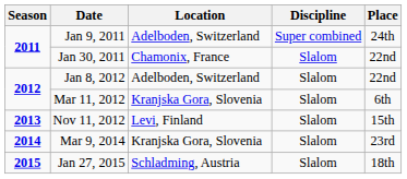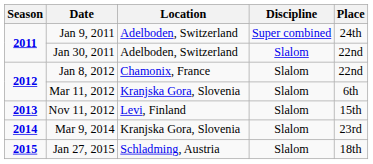 <table class=wikitable style="text-align:center">
 <tr>
 <th>Season</th>
 <th>Date</th>
 <th>Location</th>
 <th>Discipline</th>
 <th>Place</th>
 </tr>
 <tr>
 <td rowspan=2><strong><a href='#'>2011</a></strong></td>
 <td align=right>Jan 9, 2011</td>
 <td align=left><a href='#'>Adelboden</a>, Switzerland</td>
 <td><a href='#'>Super combined</a></td>
 <td>24th</td>
 </tr>
 <tr>
 <td align=right>Jan 30, 2011</td>
-<td align=left><a href='#'>Chamonix</a>, France</td>
+<td align=left>Adelboden, Switzerland</td>
 <td><a href='#'>Slalom</a></td>
 <td>22nd</td>
 </tr>
 <tr>
 <td rowspan=2><strong><a href='#'>2012</a></strong></td>
 <td align=right>Jan 8, 2012</td>
-<td align=left>Adelboden, Switzerland</td>
+<td align=left><a href='#'>Chamonix</a>, France</td>
 <td>Slalom</td>
 <td>22nd</td>
 </tr>
 <tr>
 <td align=right>Mar 11, 2012</td>
 <td align=left><a href='#'>Kranjska Gora</a>, Slovenia  </td>
 <td>Slalom</td>
 <td>6th</td>
 </tr>
 <tr>
 <td><strong><a href='#'>2013</a></strong></td>
 <td align=right>Nov 11, 2012</td>
 <td align=left><a href='#'>Levi</a>, Finland</td>
 <td>Slalom</td>
 <td>15th</td>
 </tr>
 <tr>
 <td><strong><a href='#'>2014</a></strong></td>
 <td align=right>Mar 9, 2014</td>
 <td align=left>Kranjska Gora, Slovenia</td>
 <td>Slalom</td>
 <td>23rd</td>
 </tr>
 <tr>
 <td><strong><a href='#'>2015</a></strong></td>
 <td align=right>Jan 27, 2015</td>
 <td align=left><a href='#'>Schladming</a>, Austria</td>
 <td>Slalom</td>
 <td>18th</td>
 </tr>
 </table>
